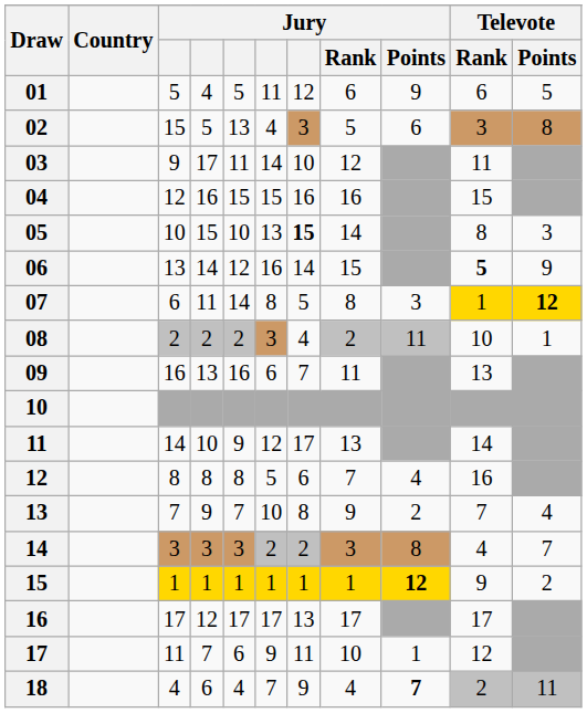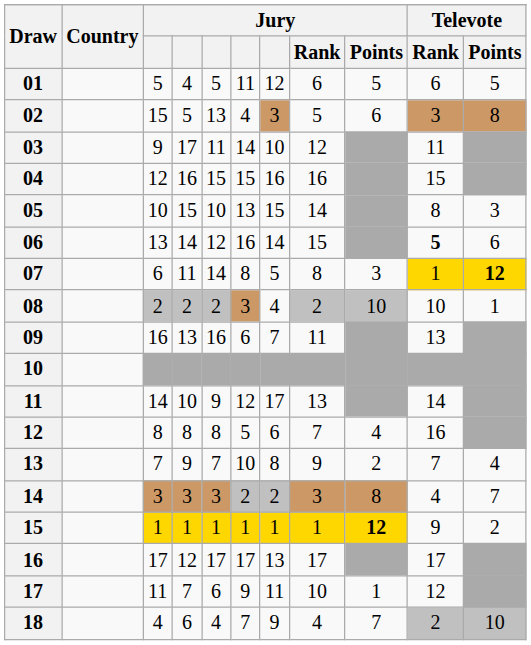 <table class="sortable wikitable collapsible plainrowheaders" style="text-align:center;">
 <tr>
 </tr>
 <tr>
 <th scope="col" rowspan="2">Draw</th>
 <th scope="col" rowspan="2">Country</th>
 <th scope="col" colspan="7">Jury</th>
 <th scope="col" colspan="2">Televote</th>
 </tr>
 <tr>
 <th scope="col"><small></small></th>
 <th scope="col"><small></small></th>
 <th scope="col"><small></small></th>
 <th scope="col"><small></small></th>
 <th scope="col"><small></small></th>
 <th scope="col">Rank</th>
 <th scope="col">Points</th>
 <th scope="col">Rank</th>
 <th scope="col">Points</th>
 </tr>
 <tr>
 <th scope="row" style="text-align:center;">01</th>
 <td style="text-align:left;"></td>
 <td>5</td>
 <td>4</td>
 <td>5</td>
 <td>11</td>
 <td>12</td>
 <td>6</td>
-<td>9</td>
+<td>5</td>
 <td>6</td>
 <td>5</td>
 </tr>
 <tr>
 <th scope="row" style="text-align:center;">02</th>
 <td style="text-align:left;"></td>
 <td>15</td>
 <td>5</td>
 <td>13</td>
 <td>4</td>
 <td style="background:#CC9966;">3</td>
 <td>5</td>
 <td>6</td>
 <td style="background:#CC9966;">3</td>
 <td style="background:#CC9966;">8</td>
 </tr>
 <tr>
 <th scope="row" style="text-align:center;">03</th>
 <td style="text-align:left;"></td>
 <td>9</td>
 <td>17</td>
 <td>11</td>
 <td>14</td>
 <td>10</td>
 <td>12</td>
 <td style="background:#AAAAAA;"></td>
 <td>11</td>
 <td style="background:#AAAAAA;"></td>
 </tr>
 <tr>
 <th scope="row" style="text-align:center;">04</th>
 <td style="text-align:left;"></td>
 <td>12</td>
 <td>16</td>
 <td>15</td>
 <td>15</td>
 <td>16</td>
 <td>16</td>
 <td style="background:#AAAAAA;"></td>
 <td>15</td>
 <td style="background:#AAAAAA;"></td>
 </tr>
 <tr>
 <th scope="row" style="text-align:center;">05</th>
 <td style="text-align:left;"></td>
 <td>10</td>
 <td>15</td>
 <td>10</td>
 <td>13</td>
-<td><strong>15</strong></td>
+<td>15</td>
 <td>14</td>
 <td style="background:#AAAAAA;"></td>
 <td>8</td>
 <td>3</td>
 </tr>
 <tr>
 <th scope="row" style="text-align:center;">06</th>
 <td style="text-align:left;"></td>
 <td>13</td>
 <td>14</td>
 <td>12</td>
 <td>16</td>
 <td>14</td>
 <td>15</td>
 <td style="background:#AAAAAA;"></td>
 <td><strong>5</strong></td>
-<td>9</td>
+<td>6</td>
 </tr>
 <tr>
 <th scope="row" style="text-align:center;">07</th>
 <td style="text-align:left;"></td>
 <td>6</td>
 <td>11</td>
 <td>14</td>
 <td>8</td>
 <td>5</td>
 <td>8</td>
 <td>3</td>
 <td style="background:gold;">1</td>
 <td style="background:gold;"><strong>12</strong></td>
 </tr>
 <tr>
 <th scope="row" style="text-align:center;">08</th>
 <td style="text-align:left;"></td>
 <td style="background:silver;">2</td>
 <td style="background:silver;">2</td>
 <td style="background:silver;">2</td>
 <td style="background:#CC9966;">3</td>
 <td>4</td>
 <td style="background:silver;">2</td>
-<td style="background:silver;">11</td>
+<td style="background:silver;">10</td>
 <td>10</td>
 <td>1</td>
 </tr>
 <tr>
 <th scope="row" style="text-align:center;">09</th>
 <td style="text-align:left;"></td>
 <td>16</td>
 <td>13</td>
 <td>16</td>
 <td>6</td>
 <td>7</td>
 <td>11</td>
 <td style="background:#AAAAAA;"></td>
 <td>13</td>
 <td style="background:#AAAAAA;"></td>
 </tr>
 <tr class="sortbottom">
 <th scope="row" style="text-align:center;">10</th>
 <td style="text-align:left;"></td>
 <td style="background:#AAAAAA;"></td>
 <td style="background:#AAAAAA;"></td>
 <td style="background:#AAAAAA;"></td>
 <td style="background:#AAAAAA;"></td>
 <td style="background:#AAAAAA;"></td>
 <td style="background:#AAAAAA;"></td>
 <td style="background:#AAAAAA;"></td>
 <td style="background:#AAAAAA;"></td>
 <td style="background:#AAAAAA;"></td>
 </tr>
 <tr>
 <th scope="row" style="text-align:center;">11</th>
 <td style="text-align:left;"></td>
 <td>14</td>
 <td>10</td>
 <td>9</td>
 <td>12</td>
 <td>17</td>
 <td>13</td>
 <td style="background:#AAAAAA;"></td>
 <td>14</td>
 <td style="background:#AAAAAA;"></td>
 </tr>
 <tr>
 <th scope="row" style="text-align:center;">12</th>
 <td style="text-align:left;"></td>
 <td>8</td>
 <td>8</td>
 <td>8</td>
 <td>5</td>
 <td>6</td>
 <td>7</td>
 <td>4</td>
 <td>16</td>
 <td style="background:#AAAAAA;"></td>
 </tr>
 <tr>
 <th scope="row" style="text-align:center;">13</th>
 <td style="text-align:left;"></td>
 <td>7</td>
 <td>9</td>
 <td>7</td>
 <td>10</td>
 <td>8</td>
 <td>9</td>
 <td>2</td>
 <td>7</td>
 <td>4</td>
 </tr>
 <tr>
 <th scope="row" style="text-align:center;">14</th>
 <td style="text-align:left;"></td>
 <td style="background:#CC9966;">3</td>
 <td style="background:#CC9966;">3</td>
 <td style="background:#CC9966;">3</td>
 <td style="background:silver;">2</td>
 <td style="background:silver;">2</td>
 <td style="background:#CC9966;">3</td>
 <td style="background:#CC9966;">8</td>
 <td>4</td>
 <td>7</td>
 </tr>
 <tr>
 <th scope="row" style="text-align:center;">15</th>
 <td style="text-align:left;"></td>
 <td style="background:gold;">1</td>
 <td style="background:gold;">1</td>
 <td style="background:gold;">1</td>
 <td style="background:gold;">1</td>
 <td style="background:gold;">1</td>
 <td style="background:gold;">1</td>
 <td style="background:gold;"><strong>12</strong></td>
 <td>9</td>
 <td>2</td>
 </tr>
 <tr>
 <th scope="row" style="text-align:center;">16</th>
 <td style="text-align:left;"></td>
 <td>17</td>
 <td>12</td>
 <td>17</td>
 <td>17</td>
 <td>13</td>
 <td>17</td>
 <td style="background:#AAAAAA;"></td>
 <td>17</td>
 <td style="background:#AAAAAA;"></td>
 </tr>
 <tr>
 <th scope="row" style="text-align:center;">17</th>
 <td style="text-align:left;"></td>
 <td>11</td>
 <td>7</td>
 <td>6</td>
 <td>9</td>
 <td>11</td>
 <td>10</td>
 <td>1</td>
 <td>12</td>
 <td style="background:#AAAAAA;"></td>
 </tr>
 <tr>
 <th scope="row" style="text-align:center;">18</th>
 <td style="text-align:left;"></td>
 <td>4</td>
 <td>6</td>
 <td>4</td>
 <td>7</td>
 <td>9</td>
 <td>4</td>
-<td><strong>7</strong></td>
+<td>7</td>
 <td style="background:silver;">2</td>
-<td style="background:silver;">11</td>
+<td style="background:silver;">10</td>
 </tr>
 </table>
